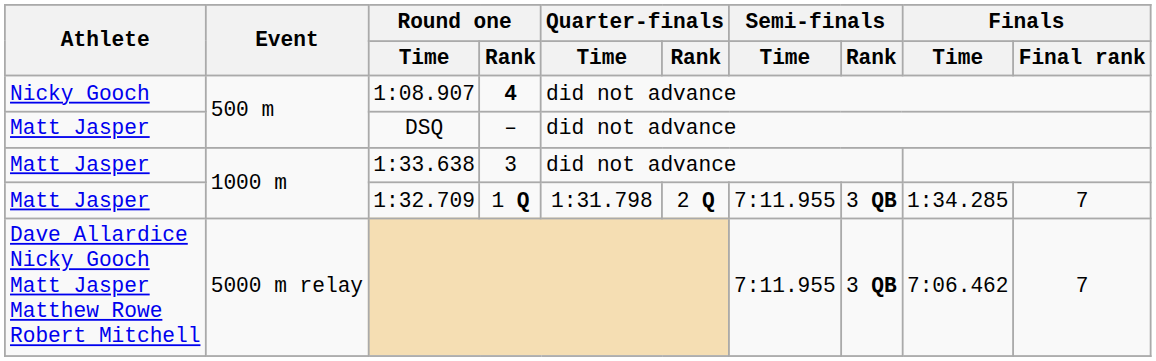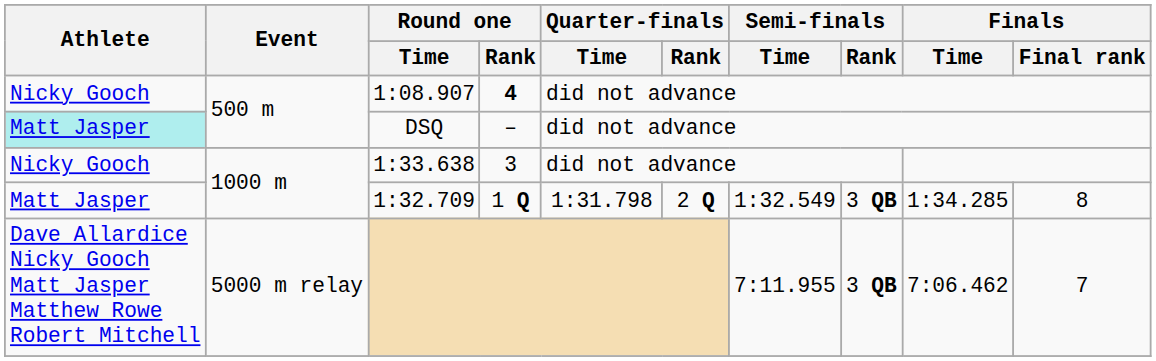 <table class="wikitable" style="font-size:90%">
 <tr>
 <th rowspan="2">Athlete</th>
 <th rowspan="2">Event</th>
 <th colspan="2">Round one</th>
 <th colspan="2">Quarter-finals</th>
 <th colspan="2">Semi-finals</th>
 <th colspan="2">Finals</th>
 </tr>
 <tr>
 <th>Time</th>
 <th>Rank</th>
 <th>Time</th>
 <th>Rank</th>
 <th>Time</th>
 <th>Rank</th>
 <th>Time</th>
 <th>Final rank</th>
 </tr>
 <tr>
 <td><a href='#'>Nicky Gooch</a></td>
 <td rowspan="2">500 m</td>
 <td align="center">1:08.907</td>
 <td align="center"><strong>4</strong></td>
 <td colspan="6">did not advance</td>
 </tr>
 <tr>
-<td><a href='#'>Matt Jasper</a></td>
+<td style="background: paleturquoise;"><a href='#'>Matt Jasper</a></td>
 <td align="center">DSQ</td>
 <td align="center">–</td>
 <td colspan="6">did not advance</td>
 </tr>
 <tr>
-<td><a href='#'>Matt Jasper</a></td>
+<td><a href='#'>Nicky Gooch</a></td>
 <td rowspan="2">1000 m</td>
 <td align="center">1:33.638</td>
 <td align="center">3</td>
 <td colspan="4">did not advance</td>
 </tr>
 <tr>
 <td><a href='#'>Matt Jasper</a></td>
 <td align="center">1:32.709</td>
 <td align="center">1 <strong>Q</strong></td>
 <td align="center">1:31.798</td>
 <td align="center">2 <strong>Q</strong></td>
-<td align=center>7:11.955</td>
+<td align="center">1:32.549</td>
 <td align="center">3 <strong>QB</strong></td>
 <td align="center">1:34.285</td>
-<td align="center">7</td>
+<td align="center">8</td>
 </tr>
 <tr>
 <td><a href='#'>Dave Allardice</a><br><a href='#'>Nicky Gooch</a><br><a href='#'>Matt Jasper</a><br><a href='#'>Matthew Rowe</a><br><a href='#'>Robert Mitchell</a></td>
 <td>5000 m relay</td>
 <td colspan=4 bgcolor=wheat></td>
 <td align=center>7:11.955</td>
 <td align=center>3 <strong>QB</strong></td>
 <td align=center>7:06.462</td>
 <td align=center>7</td>
 </tr>
 </table>
